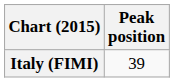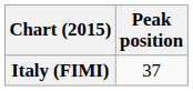 <table class="wikitable sortable plainrowheaders" style="text-align:center;">
 <tr>
 <th>Chart (2015)</th>
 <th>Peak<br>position</th>
 </tr>
 <tr>
 <th scope="row">Italy (FIMI)</th>
-<td>39</td>
+<td>37</td>
 </tr>
 </table>
